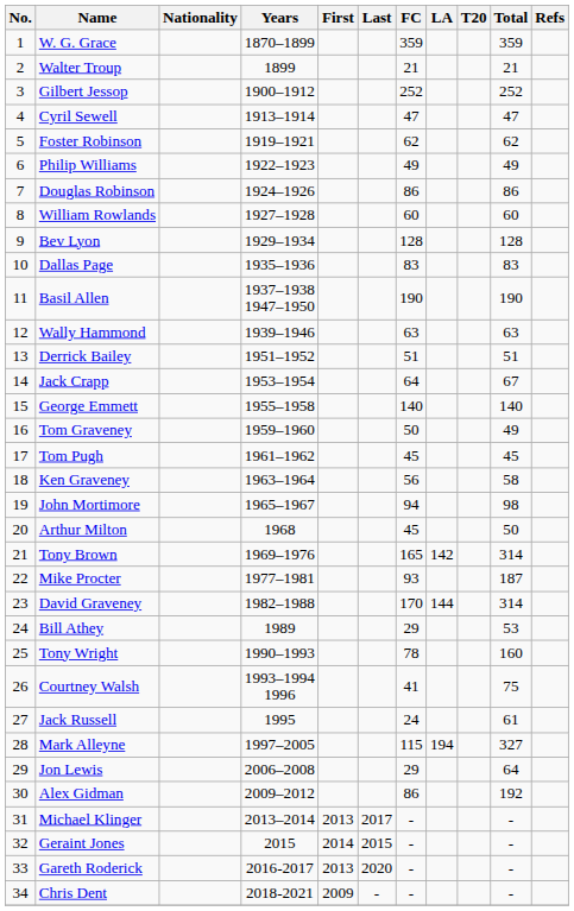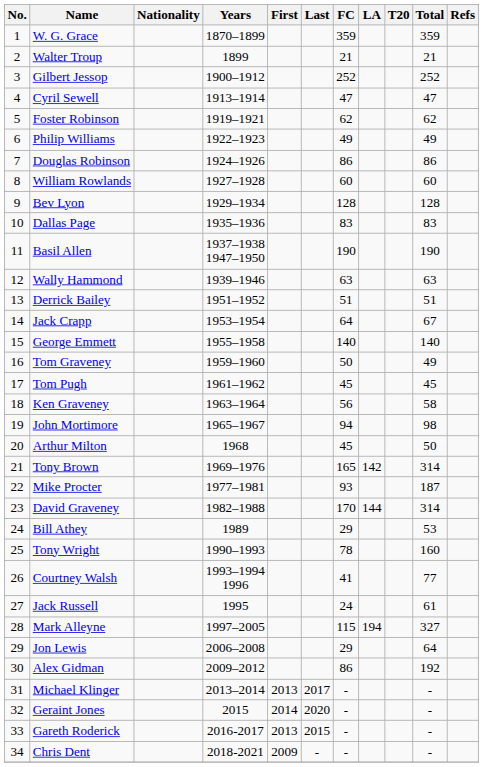 <table class="wikitable sortable plainrowheaders" style="text-align: center;">
 <tr>
 <th scope="col">No.</th>
 <th scope="col">Name</th>
 <th scope="col">Nationality</th>
 <th scope="col">Years</th>
 <th scope="col">First</th>
 <th scope="col">Last</th>
 <th scope="col">FC</th>
 <th scope="col">LA</th>
 <th scope="col">T20</th>
 <th scope="col">Total</th>
 <th scope="col" class="unsortable">Refs</th>
 </tr>
 <tr>
 <td>1</td>
 <td scope="row" align="left"><a href='#'>W. G. Grace</a></td>
 <td></td>
 <td>1870–1899</td>
 <td></td>
 <td></td>
 <td>359</td>
 <td></td>
 <td></td>
 <td>359</td>
 <td></td>
 </tr>
 <tr>
 <td>2</td>
 <td scope="row" align="left"><a href='#'>Walter Troup</a></td>
 <td></td>
 <td>1899</td>
 <td></td>
 <td></td>
 <td>21</td>
 <td></td>
 <td></td>
 <td>21</td>
 <td></td>
 </tr>
 <tr>
 <td>3</td>
 <td scope="row" align="left"><a href='#'>Gilbert Jessop</a></td>
 <td></td>
 <td>1900–1912</td>
 <td></td>
 <td></td>
 <td>252</td>
 <td></td>
 <td></td>
 <td>252</td>
 <td></td>
 </tr>
 <tr>
 <td>4</td>
 <td scope="row" align="left"><a href='#'>Cyril Sewell</a></td>
 <td></td>
 <td>1913–1914</td>
 <td></td>
 <td></td>
 <td>47</td>
 <td></td>
 <td></td>
 <td>47</td>
 <td></td>
 </tr>
 <tr>
 <td>5</td>
 <td scope="row" align="left"><a href='#'>Foster Robinson</a></td>
 <td></td>
 <td>1919–1921</td>
 <td></td>
 <td></td>
 <td>62</td>
 <td></td>
 <td></td>
 <td>62</td>
 <td></td>
 </tr>
 <tr>
 <td>6</td>
 <td scope="row" align="left"><a href='#'>Philip Williams</a></td>
 <td></td>
 <td>1922–1923</td>
 <td></td>
 <td></td>
 <td>49</td>
 <td></td>
 <td></td>
 <td>49</td>
 <td></td>
 </tr>
 <tr>
 <td>7</td>
 <td scope="row" align="left"><a href='#'>Douglas Robinson</a></td>
 <td></td>
 <td>1924–1926</td>
 <td></td>
 <td></td>
 <td>86</td>
 <td></td>
 <td></td>
 <td>86</td>
 <td></td>
 </tr>
 <tr>
 <td>8</td>
 <td scope="row" align="left"><a href='#'>William Rowlands</a></td>
 <td></td>
 <td>1927–1928</td>
 <td></td>
 <td></td>
 <td>60</td>
 <td></td>
 <td></td>
 <td>60</td>
 <td></td>
 </tr>
 <tr>
 <td>9</td>
 <td scope="row" align="left"><a href='#'>Bev Lyon</a></td>
 <td></td>
 <td>1929–1934</td>
 <td></td>
 <td></td>
 <td>128</td>
 <td></td>
 <td></td>
 <td>128</td>
 <td></td>
 </tr>
 <tr>
 <td>10</td>
 <td scope="row" align="left"><a href='#'>Dallas Page</a></td>
 <td></td>
 <td>1935–1936</td>
 <td></td>
 <td></td>
 <td>83</td>
 <td></td>
 <td></td>
 <td>83</td>
 <td></td>
 </tr>
 <tr>
 <td>11</td>
 <td scope="row" align="left"><a href='#'>Basil Allen</a></td>
 <td></td>
 <td>1937–1938<br>1947–1950</td>
 <td></td>
 <td></td>
 <td>190</td>
 <td></td>
 <td></td>
 <td>190</td>
 <td></td>
 </tr>
 <tr>
 <td>12</td>
 <td scope="row" align="left"><a href='#'>Wally Hammond</a></td>
 <td></td>
 <td>1939–1946</td>
 <td></td>
 <td></td>
 <td>63</td>
 <td></td>
 <td></td>
 <td>63</td>
 <td></td>
 </tr>
 <tr>
 <td>13</td>
 <td scope="row" align="left"><a href='#'>Derrick Bailey</a></td>
 <td></td>
 <td>1951–1952</td>
 <td></td>
 <td></td>
 <td>51</td>
 <td></td>
 <td></td>
 <td>51</td>
 <td></td>
 </tr>
 <tr>
 <td>14</td>
 <td scope="row" align="left"><a href='#'>Jack Crapp</a></td>
 <td></td>
 <td>1953–1954</td>
 <td></td>
 <td></td>
 <td>64</td>
 <td></td>
 <td></td>
 <td>67</td>
 <td></td>
 </tr>
 <tr>
 <td>15</td>
 <td scope="row" align="left"><a href='#'>George Emmett</a></td>
 <td></td>
 <td>1955–1958</td>
 <td></td>
 <td></td>
 <td>140</td>
 <td></td>
 <td></td>
 <td>140</td>
 <td></td>
 </tr>
 <tr>
 <td>16</td>
 <td scope="row" align="left"><a href='#'>Tom Graveney</a></td>
 <td></td>
 <td>1959–1960</td>
 <td></td>
 <td></td>
 <td>50</td>
 <td></td>
 <td></td>
 <td>49</td>
 <td></td>
 </tr>
 <tr>
 <td>17</td>
 <td scope="row" align="left"><a href='#'>Tom Pugh</a></td>
 <td></td>
 <td>1961–1962</td>
 <td></td>
 <td></td>
 <td>45</td>
 <td></td>
 <td></td>
 <td>45</td>
 <td></td>
 </tr>
 <tr>
 <td>18</td>
 <td scope="row" align="left"><a href='#'>Ken Graveney</a></td>
 <td></td>
 <td>1963–1964</td>
 <td></td>
 <td></td>
 <td>56</td>
 <td></td>
 <td></td>
 <td>58</td>
 <td></td>
 </tr>
 <tr>
 <td>19</td>
 <td scope="row" align="left"><a href='#'>John Mortimore</a></td>
 <td></td>
 <td>1965–1967</td>
 <td></td>
 <td></td>
 <td>94</td>
 <td></td>
 <td></td>
 <td>98</td>
 <td></td>
 </tr>
 <tr>
 <td>20</td>
 <td scope="row" align="left"><a href='#'>Arthur Milton</a></td>
 <td></td>
 <td>1968</td>
 <td></td>
 <td></td>
 <td>45</td>
 <td></td>
 <td></td>
 <td>50</td>
 <td></td>
 </tr>
 <tr>
 <td>21</td>
 <td scope="row" align="left"><a href='#'>Tony Brown</a></td>
 <td></td>
 <td>1969–1976</td>
 <td></td>
 <td></td>
 <td>165</td>
 <td>142</td>
 <td></td>
 <td>314</td>
 <td></td>
 </tr>
 <tr>
 <td>22</td>
 <td scope="row" align="left"><a href='#'>Mike Procter</a></td>
 <td></td>
 <td>1977–1981</td>
 <td></td>
 <td></td>
 <td>93</td>
 <td></td>
 <td></td>
 <td>187</td>
 <td></td>
 </tr>
 <tr>
 <td>23</td>
 <td scope="row" align="left"><a href='#'>David Graveney</a></td>
 <td></td>
 <td>1982–1988</td>
 <td></td>
 <td></td>
 <td>170</td>
 <td>144</td>
 <td></td>
 <td>314</td>
 <td></td>
 </tr>
 <tr>
 <td>24</td>
 <td scope="row" align="left"><a href='#'>Bill Athey</a></td>
 <td></td>
 <td>1989</td>
 <td></td>
 <td></td>
 <td>29</td>
 <td></td>
 <td></td>
 <td>53</td>
 <td></td>
 </tr>
 <tr>
 <td>25</td>
 <td scope="row" align="left"><a href='#'>Tony Wright</a></td>
 <td></td>
 <td>1990–1993</td>
 <td></td>
 <td></td>
 <td>78</td>
 <td></td>
 <td></td>
 <td>160</td>
 <td></td>
 </tr>
 <tr>
 <td>26</td>
 <td scope="row" align="left"><a href='#'>Courtney Walsh</a></td>
 <td></td>
 <td>1993–1994<br>1996</td>
 <td></td>
 <td></td>
 <td>41</td>
 <td></td>
 <td></td>
-<td>75</td>
+<td>77</td>
 <td></td>
 </tr>
 <tr>
 <td>27</td>
 <td scope="row" align="left"><a href='#'>Jack Russell</a></td>
 <td></td>
 <td>1995</td>
 <td></td>
 <td></td>
 <td>24</td>
 <td></td>
 <td></td>
 <td>61</td>
 <td></td>
 </tr>
 <tr>
 <td>28</td>
 <td scope="row" align="left"><a href='#'>Mark Alleyne</a></td>
 <td></td>
 <td>1997–2005</td>
 <td></td>
 <td></td>
 <td>115</td>
 <td>194</td>
 <td></td>
 <td>327</td>
 <td></td>
 </tr>
 <tr>
 <td>29</td>
 <td scope="row" align="left"><a href='#'>Jon Lewis</a></td>
 <td></td>
 <td>2006–2008</td>
 <td></td>
 <td></td>
 <td>29</td>
 <td></td>
 <td></td>
 <td>64</td>
 <td></td>
 </tr>
 <tr>
 <td>30</td>
 <td scope="row" align="left"><a href='#'>Alex Gidman</a></td>
 <td></td>
 <td>2009–2012</td>
 <td></td>
 <td></td>
 <td>86</td>
 <td></td>
 <td></td>
 <td>192</td>
 <td></td>
 </tr>
 <tr>
 <td>31</td>
 <td scope="row" align="left"><a href='#'>Michael Klinger</a></td>
 <td></td>
 <td>2013–2014</td>
 <td>2013</td>
 <td>2017</td>
 <td>-</td>
 <td></td>
 <td></td>
 <td>-</td>
 <td></td>
 </tr>
 <tr>
 <td>32</td>
 <td scope="row" align="left"><a href='#'>Geraint Jones</a></td>
 <td></td>
 <td>2015</td>
 <td>2014</td>
-<td>2015</td>
+<td>2020</td>
 <td>-</td>
 <td></td>
 <td></td>
 <td>-</td>
 <td></td>
 </tr>
 <tr>
 <td>33</td>
 <td scope="row" align="left"><a href='#'>Gareth Roderick</a></td>
 <td></td>
 <td>2016-2017</td>
 <td>2013</td>
-<td>2020</td>
+<td>2015</td>
 <td>-</td>
 <td></td>
 <td></td>
 <td>-</td>
 <td></td>
 </tr>
 <tr>
 <td>34</td>
 <td scope="row" align="left"><a href='#'>Chris Dent</a></td>
 <td></td>
 <td>2018-2021</td>
 <td>2009</td>
 <td>-</td>
 <td>-</td>
 <td></td>
 <td></td>
 <td>-</td>
 <td></td>
 </tr>
 <tr>
 </tr>
 </table>
